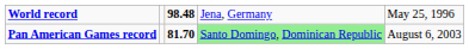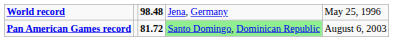 <table class="wikitable">
 <tr>
 <td><strong><a href='#'>World record</a></strong></td>
 <td></td>
 <td><strong>98.48</strong></td>
 <td><a href='#'>Jena</a>, <a href='#'>Germany</a></td>
 <td>May 25, 1996</td>
 </tr>
 <tr>
 <td><strong><a href='#'>Pan American Games record</a></strong></td>
 <td></td>
-<td><strong>81.70</strong></td>
+<td><strong>81.72</strong></td>
 <td style="background: lightgreen;"><a href='#'>Santo Domingo</a>, <a href='#'>Dominican Republic</a></td>
 <td>August 6, 2003</td>
 </tr>
 </table>
